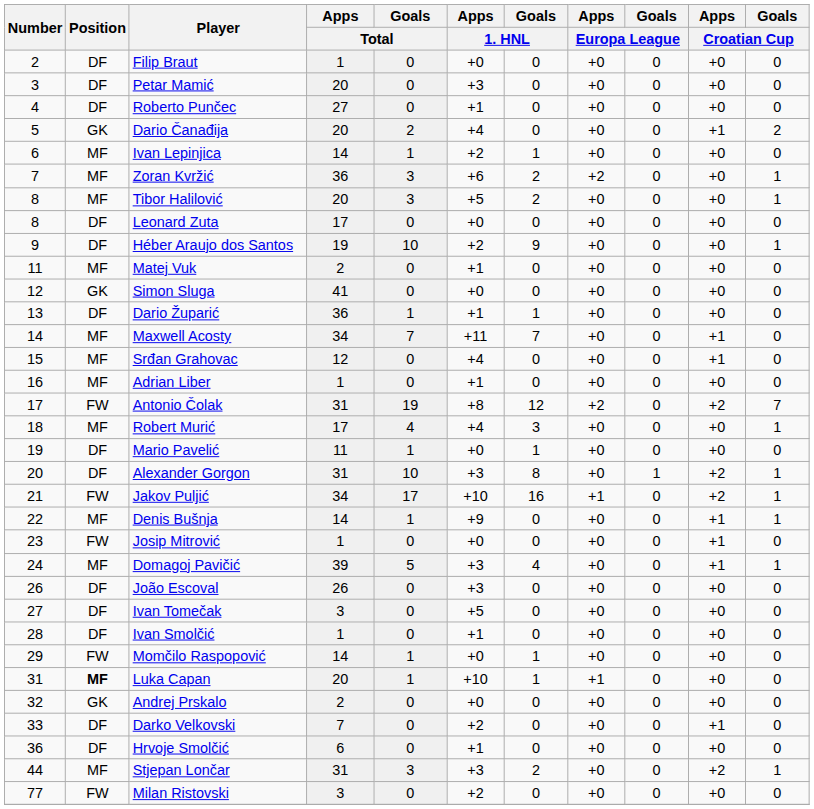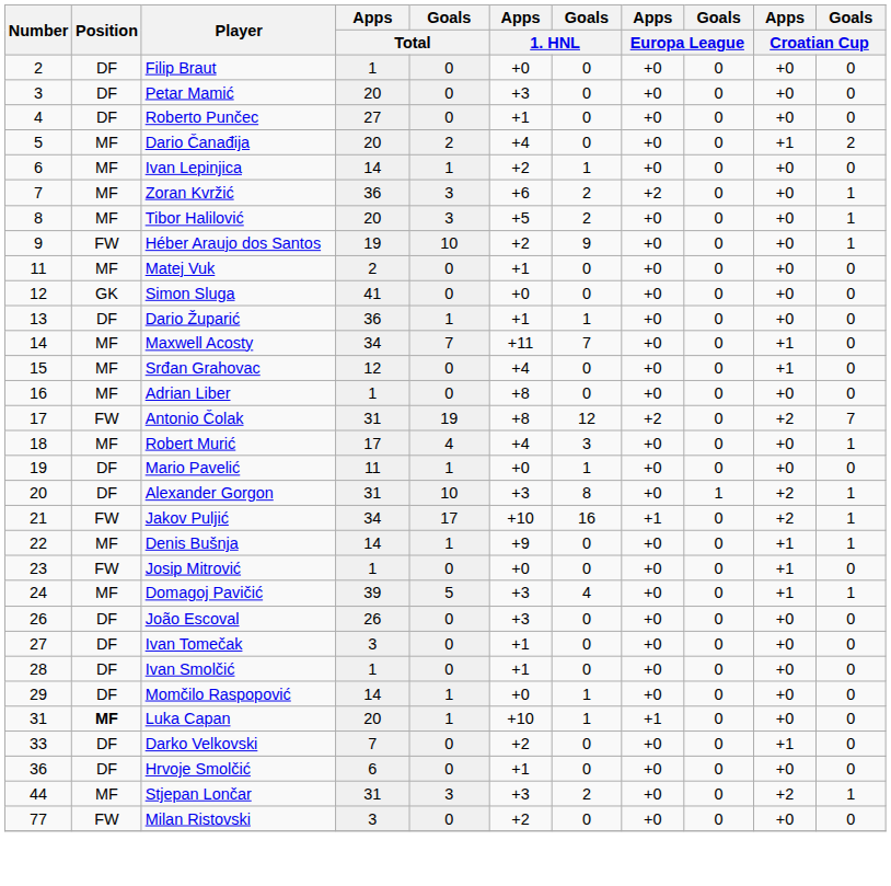 <table class="wikitable sortable" style="font-size: 95%; text-align: center;">
 <tr>
 <th width=40 rowspan="2" align="center">Number</th>
 <th width=40 rowspan="2" align="center">Position</th>
 <th width=180 rowspan="2" align="center">Player</th>
 <th>Apps</th>
 <th>Goals</th>
 <th>Apps</th>
 <th>Goals</th>
 <th>Apps</th>
 <th>Goals</th>
 <th>Apps</th>
 <th>Goals</th>
 </tr>
 <tr>
 <th class="unsortable" width=140 colspan="2" align="center">Total</th>
 <th class="unsortable" width=120 colspan="2" align="center"><a href='#'>1. HNL</a></th>
 <th class="unsortable" width=120 colspan="2" align="center"><a href='#'>Europa League</a></th>
 <th class="unsortable" width=120 colspan="2" align="center"><a href='#'>Croatian Cup</a></th>
 </tr>
 <tr>
 <td>2</td>
 <td>DF</td>
 <td style="text-align:left;"> <a href='#'>Filip Braut</a></td>
 <td style="background: #F0F0F0">1</td>
 <td style="background: #F0F0F0">0</td>
 <td>+0</td>
 <td>0</td>
 <td>+0</td>
 <td>0</td>
 <td>+0</td>
 <td>0</td>
 </tr>
 <tr>
 <td>3</td>
 <td>DF</td>
 <td style="text-align:left;"> <a href='#'>Petar Mamić</a></td>
 <td style="background: #F0F0F0">20</td>
 <td style="background: #F0F0F0">0</td>
 <td>+3</td>
 <td>0</td>
 <td>+0</td>
 <td>0</td>
 <td>+0</td>
 <td>0</td>
 </tr>
 <tr>
 <td>4</td>
 <td>DF</td>
 <td style="text-align:left;"> <a href='#'>Roberto Punčec</a></td>
 <td style="background: #F0F0F0">27</td>
 <td style="background: #F0F0F0">0</td>
 <td>+1</td>
 <td>0</td>
 <td>+0</td>
 <td>0</td>
 <td>+0</td>
 <td>0</td>
 </tr>
 <tr>
 <td>5</td>
-<td>GK</td>
+<td>MF</td>
 <td style="text-align:left;"> <a href='#'>Dario Čanađija</a></td>
 <td style="background: #F0F0F0">20</td>
 <td style="background: #F0F0F0">2</td>
 <td>+4</td>
 <td>0</td>
 <td>+0</td>
 <td>0</td>
 <td>+1</td>
 <td>2</td>
 </tr>
 <tr>
 <td>6</td>
 <td>MF</td>
 <td style="text-align:left;"> <a href='#'>Ivan Lepinjica</a></td>
 <td style="background: #F0F0F0">14</td>
 <td style="background: #F0F0F0">1</td>
 <td>+2</td>
 <td>1</td>
 <td>+0</td>
 <td>0</td>
 <td>+0</td>
 <td>0</td>
 </tr>
 <tr>
 <td>7</td>
 <td>MF</td>
 <td style="text-align:left;"> <a href='#'>Zoran Kvržić</a></td>
 <td style="background: #F0F0F0">36</td>
 <td style="background: #F0F0F0">3</td>
 <td>+6</td>
 <td>2</td>
 <td>+2</td>
 <td>0</td>
 <td>+0</td>
 <td>1</td>
 </tr>
 <tr>
 <td>8</td>
 <td>MF</td>
 <td style="text-align:left;"> <a href='#'>Tibor Halilović</a></td>
 <td style="background: #F0F0F0">20</td>
 <td style="background: #F0F0F0">3</td>
 <td>+5</td>
 <td>2</td>
 <td>+0</td>
 <td>0</td>
 <td>+0</td>
 <td>1</td>
 </tr>
 <tr>
-<td>8</td>
-<td>DF</td>
-<td style="text-align:left;"> <a href='#'>Leonard Zuta</a></td>
-<td style="background: #F0F0F0">17</td>
-<td style="background: #F0F0F0">0</td>
-<td>+0</td>
-<td>0</td>
-<td>+0</td>
-<td>0</td>
-<td>+0</td>
-<td>0</td>
-</tr>
-<tr>
 <td>9</td>
-<td>DF</td>
+<td>FW</td>
 <td style="text-align:left;"> <a href='#'>Héber Araujo dos Santos</a></td>
 <td style="background: #F0F0F0">19</td>
 <td style="background: #F0F0F0">10</td>
 <td>+2</td>
 <td>9</td>
 <td>+0</td>
 <td>0</td>
 <td>+0</td>
 <td>1</td>
 </tr>
 <tr>
 <td>11</td>
 <td>MF</td>
 <td style="text-align:left;"> <a href='#'>Matej Vuk</a></td>
 <td style="background: #F0F0F0">2</td>
 <td style="background: #F0F0F0">0</td>
 <td>+1</td>
 <td>0</td>
 <td>+0</td>
 <td>0</td>
 <td>+0</td>
 <td>0</td>
 </tr>
 <tr>
 <td>12</td>
 <td>GK</td>
 <td style="text-align:left;"> <a href='#'>Simon Sluga</a></td>
 <td style="background: #F0F0F0">41</td>
 <td style="background: #F0F0F0">0</td>
 <td>+0</td>
 <td>0</td>
 <td>+0</td>
 <td>0</td>
 <td>+0</td>
 <td>0</td>
 </tr>
 <tr>
 <td>13</td>
 <td>DF</td>
 <td style="text-align:left;"> <a href='#'>Dario Župarić</a></td>
 <td style="background: #F0F0F0">36</td>
 <td style="background: #F0F0F0">1</td>
 <td>+1</td>
 <td>1</td>
 <td>+0</td>
 <td>0</td>
 <td>+0</td>
 <td>0</td>
 </tr>
 <tr>
 <td>14</td>
 <td>MF</td>
 <td style="text-align:left;"> <a href='#'>Maxwell Acosty</a></td>
 <td style="background: #F0F0F0">34</td>
 <td style="background: #F0F0F0">7</td>
 <td>+11</td>
 <td>7</td>
 <td>+0</td>
 <td>0</td>
 <td>+1</td>
 <td>0</td>
 </tr>
 <tr>
 <td>15</td>
 <td>MF</td>
 <td style="text-align:left;"> <a href='#'>Srđan Grahovac</a></td>
 <td style="background: #F0F0F0">12</td>
 <td style="background: #F0F0F0">0</td>
 <td>+4</td>
 <td>0</td>
 <td>+0</td>
 <td>0</td>
 <td>+1</td>
 <td>0</td>
 </tr>
 <tr>
 <td>16</td>
 <td>MF</td>
 <td style="text-align:left;"> <a href='#'>Adrian Liber</a></td>
 <td style="background: #F0F0F0">1</td>
 <td style="background: #F0F0F0">0</td>
-<td>+1</td>
+<td>+8</td>
 <td>0</td>
 <td>+0</td>
 <td>0</td>
 <td>+0</td>
 <td>0</td>
 </tr>
 <tr>
 <td>17</td>
 <td>FW</td>
 <td style="text-align:left;"> <a href='#'>Antonio Čolak</a></td>
 <td style="background: #F0F0F0">31</td>
 <td style="background: #F0F0F0">19</td>
 <td>+8</td>
 <td>12</td>
 <td>+2</td>
 <td>0</td>
 <td>+2</td>
 <td>7</td>
 </tr>
 <tr>
 <td>18</td>
 <td>MF</td>
 <td style="text-align:left;"> <a href='#'>Robert Murić</a></td>
 <td style="background: #F0F0F0">17</td>
 <td style="background: #F0F0F0">4</td>
 <td>+4</td>
 <td>3</td>
 <td>+0</td>
 <td>0</td>
 <td>+0</td>
 <td>1</td>
 </tr>
 <tr>
 <td>19</td>
 <td>DF</td>
 <td style="text-align:left;"> <a href='#'>Mario Pavelić</a></td>
 <td style="background: #F0F0F0">11</td>
 <td style="background: #F0F0F0">1</td>
 <td>+0</td>
 <td>1</td>
 <td>+0</td>
 <td>0</td>
 <td>+0</td>
 <td>0</td>
 </tr>
 <tr>
 <td>20</td>
 <td>DF</td>
 <td style="text-align:left;"> <a href='#'>Alexander Gorgon</a></td>
 <td style="background: #F0F0F0">31</td>
 <td style="background: #F0F0F0">10</td>
 <td>+3</td>
 <td>8</td>
 <td>+0</td>
 <td>1</td>
 <td>+2</td>
 <td>1</td>
 </tr>
 <tr>
 <td>21</td>
 <td>FW</td>
 <td style="text-align:left;"> <a href='#'>Jakov Puljić</a></td>
 <td style="background: #F0F0F0">34</td>
 <td style="background: #F0F0F0">17</td>
 <td>+10</td>
 <td>16</td>
 <td>+1</td>
 <td>0</td>
 <td>+2</td>
 <td>1</td>
 </tr>
 <tr>
 <td>22</td>
 <td>MF</td>
 <td style="text-align:left;"> <a href='#'>Denis Bušnja</a></td>
 <td style="background: #F0F0F0">14</td>
 <td style="background: #F0F0F0">1</td>
 <td>+9</td>
 <td>0</td>
 <td>+0</td>
 <td>0</td>
 <td>+1</td>
 <td>1</td>
 </tr>
 <tr>
 <td>23</td>
 <td>FW</td>
 <td style="text-align:left;"> <a href='#'>Josip Mitrović</a></td>
 <td style="background: #F0F0F0">1</td>
 <td style="background: #F0F0F0">0</td>
 <td>+0</td>
 <td>0</td>
 <td>+0</td>
 <td>0</td>
 <td>+1</td>
 <td>0</td>
 </tr>
 <tr>
 <td>24</td>
 <td>MF</td>
 <td style="text-align:left;"> <a href='#'>Domagoj Pavičić</a></td>
 <td style="background: #F0F0F0">39</td>
 <td style="background: #F0F0F0">5</td>
 <td>+3</td>
 <td>4</td>
 <td>+0</td>
 <td>0</td>
 <td>+1</td>
 <td>1</td>
 </tr>
 <tr>
 <td>26</td>
 <td>DF</td>
 <td style="text-align:left;"> <a href='#'>João Escoval</a></td>
 <td style="background: #F0F0F0">26</td>
 <td style="background: #F0F0F0">0</td>
 <td>+3</td>
 <td>0</td>
 <td>+0</td>
 <td>0</td>
 <td>+0</td>
 <td>0</td>
 </tr>
 <tr>
 <td>27</td>
 <td>DF</td>
 <td style="text-align:left;"> <a href='#'>Ivan Tomečak</a></td>
 <td style="background: #F0F0F0">3</td>
 <td style="background: #F0F0F0">0</td>
-<td>+5</td>
+<td>+1</td>
 <td>0</td>
 <td>+0</td>
 <td>0</td>
 <td>+0</td>
 <td>0</td>
 </tr>
 <tr>
 <td>28</td>
 <td>DF</td>
 <td style="text-align:left;"> <a href='#'>Ivan Smolčić</a></td>
 <td style="background: #F0F0F0">1</td>
 <td style="background: #F0F0F0">0</td>
 <td>+1</td>
 <td>0</td>
 <td>+0</td>
 <td>0</td>
 <td>+0</td>
 <td>0</td>
 </tr>
 <tr>
 <td>29</td>
-<td>FW</td>
+<td>DF</td>
 <td style="text-align:left;"> <a href='#'>Momčilo Raspopović</a></td>
 <td style="background: #F0F0F0">14</td>
 <td style="background: #F0F0F0">1</td>
 <td>+0</td>
 <td>1</td>
 <td>+0</td>
 <td>0</td>
 <td>+0</td>
 <td>0</td>
 </tr>
 <tr>
 <td>31</td>
 <td><strong>MF</strong></td>
 <td style="text-align:left;"> <a href='#'>Luka Capan</a></td>
 <td style="background: #F0F0F0">20</td>
 <td style="background: #F0F0F0">1</td>
 <td>+10</td>
 <td>1</td>
 <td>+1</td>
-<td>0</td>
-<td>+0</td>
-<td>0</td>
-</tr>
-<tr>
-<td>32</td>
-<td>GK</td>
-<td style="text-align:left;"> <a href='#'>Andrej Prskalo</a></td>
-<td style="background: #F0F0F0">2</td>
-<td style="background: #F0F0F0">0</td>
-<td>+0</td>
-<td>0</td>
-<td>+0</td>
 <td>0</td>
 <td>+0</td>
 <td>0</td>
 </tr>
 <tr>
 <td>33</td>
 <td>DF</td>
 <td style="text-align:left;"> <a href='#'>Darko Velkovski</a></td>
 <td style="background: #F0F0F0">7</td>
 <td style="background: #F0F0F0">0</td>
 <td>+2</td>
 <td>0</td>
 <td>+0</td>
 <td>0</td>
 <td>+1</td>
 <td>0</td>
 </tr>
 <tr>
 <td>36</td>
 <td>DF</td>
 <td style="text-align:left;"> <a href='#'>Hrvoje Smolčić</a></td>
 <td style="background: #F0F0F0">6</td>
 <td style="background: #F0F0F0">0</td>
 <td>+1</td>
 <td>0</td>
 <td>+0</td>
 <td>0</td>
 <td>+0</td>
 <td>0</td>
 </tr>
 <tr>
 <td>44</td>
 <td>MF</td>
 <td style="text-align:left;"> <a href='#'>Stjepan Lončar</a></td>
 <td style="background: #F0F0F0">31</td>
 <td style="background: #F0F0F0">3</td>
 <td>+3</td>
 <td>2</td>
 <td>+0</td>
 <td>0</td>
 <td>+2</td>
 <td>1</td>
 </tr>
 <tr>
 <td>77</td>
 <td>FW</td>
 <td style="text-align:left;"> <a href='#'>Milan Ristovski</a></td>
 <td style="background: #F0F0F0">3</td>
 <td style="background: #F0F0F0">0</td>
 <td>+2</td>
 <td>0</td>
 <td>+0</td>
 <td>0</td>
 <td>+0</td>
 <td>0</td>
 </tr>
 <tr>
 </tr>
 </table>
